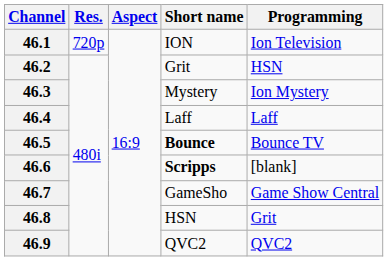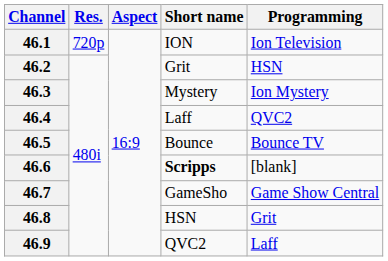 <table class="wikitable">
 <tr>
 <th scope = "col"><a href='#'>Channel</a></th>
 <th scope = "col"><a href='#'>Res.</a></th>
 <th scope = "col"><a href='#'>Aspect</a></th>
 <th scope = "col">Short name</th>
 <th scope = "col">Programming</th>
 </tr>
 <tr>
 <th scope = "row">46.1</th>
 <td><a href='#'>720p</a></td>
 <td rowspan="9"><a href='#'>16:9</a></td>
 <td>ION</td>
 <td><a href='#'>Ion Television</a></td>
 </tr>
 <tr>
 <th scope = "row">46.2</th>
 <td rowspan="8"><a href='#'>480i</a></td>
 <td>Grit</td>
 <td><a href='#'>HSN</a></td>
 </tr>
 <tr>
 <th scope = "row">46.3</th>
 <td>Mystery</td>
 <td><a href='#'>Ion Mystery</a></td>
 </tr>
 <tr>
 <th scope = "row">46.4</th>
 <td>Laff</td>
-<td><a href='#'>Laff</a></td>
+<td><a href='#'>QVC2</a></td>
 </tr>
 <tr>
 <th scope = "row">46.5</th>
-<td><strong>Bounce</strong></td>
+<td>Bounce</td>
 <td><a href='#'>Bounce TV</a></td>
 </tr>
 <tr>
 <th scope = "row">46.6</th>
 <td><strong>Scripps</strong></td>
 <td>[blank]</td>
 </tr>
 <tr>
 <th scope = "row">46.7</th>
 <td>GameSho</td>
 <td><a href='#'>Game Show Central</a></td>
 </tr>
 <tr>
 <th scope = "row">46.8</th>
 <td>HSN</td>
 <td><a href='#'>Grit</a></td>
 </tr>
 <tr>
 <th scope = "row">46.9</th>
 <td>QVC2</td>
-<td><a href='#'>QVC2</a></td>
+<td><a href='#'>Laff</a></td>
 </tr>
 </table>
